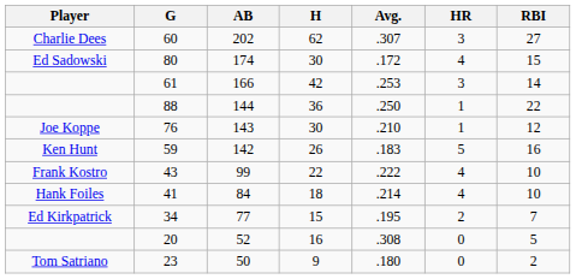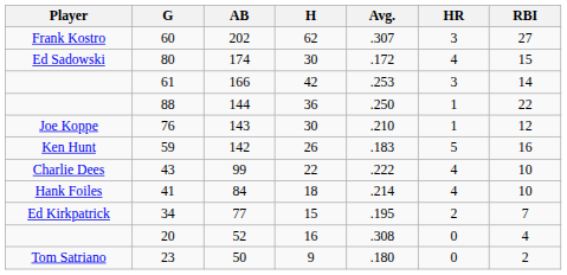 <table class="wikitable sortable">
 <tr>
 <th bgcolor="#DDDDFF" width="16%">Player</th>
 <th bgcolor="#DDDDFF" width="9%">G</th>
 <th bgcolor="#DDDDFF" width="9%">AB</th>
 <th bgcolor="#DDDDFF" width="9%">H</th>
 <th bgcolor="#DDDDFF" width="9%">Avg.</th>
 <th bgcolor="#DDDDFF" width="9%">HR</th>
 <th bgcolor="#DDDDFF" width="9%">RBI</th>
 </tr>
 <tr align="center">
-<td><a href='#'>Charlie Dees</a></td>
+<td><a href='#'>Frank Kostro</a></td>
 <td>60</td>
 <td>202</td>
 <td>62</td>
 <td>.307</td>
 <td>3</td>
 <td>27</td>
 </tr>
 <tr align=center>
 <td><a href='#'>Ed Sadowski</a></td>
 <td>80</td>
 <td>174</td>
 <td>30</td>
 <td>.172</td>
 <td>4</td>
 <td>15</td>
 </tr>
 <tr align=center>
 <td></td>
 <td>61</td>
 <td>166</td>
 <td>42</td>
 <td>.253</td>
 <td>3</td>
 <td>14</td>
 </tr>
 <tr align="center">
 <td></td>
 <td>88</td>
 <td>144</td>
 <td>36</td>
 <td>.250</td>
 <td>1</td>
 <td>22</td>
 </tr>
 <tr align="center">
 <td><a href='#'>Joe Koppe</a></td>
 <td>76</td>
 <td>143</td>
 <td>30</td>
 <td>.210</td>
 <td>1</td>
 <td>12</td>
 </tr>
 <tr align=center>
 <td><a href='#'>Ken Hunt</a></td>
 <td>59</td>
 <td>142</td>
 <td>26</td>
 <td>.183</td>
 <td>5</td>
 <td>16</td>
 </tr>
 <tr align=center>
-<td><a href='#'>Frank Kostro</a></td>
+<td><a href='#'>Charlie Dees</a></td>
 <td>43</td>
 <td>99</td>
 <td>22</td>
 <td>.222</td>
 <td>4</td>
 <td>10</td>
 </tr>
 <tr align=center>
 <td><a href='#'>Hank Foiles</a></td>
 <td>41</td>
 <td>84</td>
 <td>18</td>
 <td>.214</td>
 <td>4</td>
 <td>10</td>
 </tr>
 <tr align=center>
 <td><a href='#'>Ed Kirkpatrick</a></td>
 <td>34</td>
 <td>77</td>
 <td>15</td>
 <td>.195</td>
 <td>2</td>
 <td>7</td>
 </tr>
 <tr align=center>
 <td></td>
 <td>20</td>
 <td>52</td>
 <td>16</td>
 <td>.308</td>
 <td>0</td>
-<td>5</td>
+<td>4</td>
 </tr>
 <tr align="center">
 <td><a href='#'>Tom Satriano</a></td>
 <td>23</td>
 <td>50</td>
 <td>9</td>
 <td>.180</td>
 <td>0</td>
 <td>2</td>
 </tr>
 </table>
